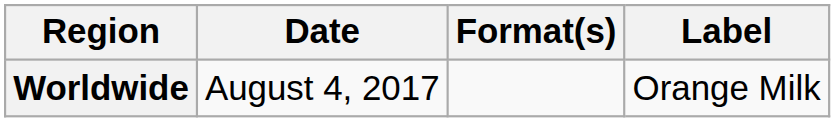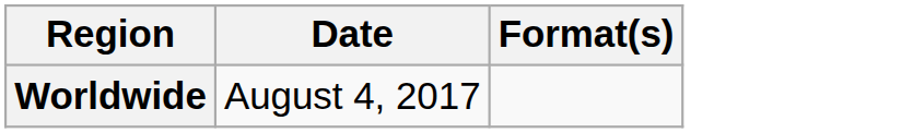 <table class="wikitable plainrowheaders">
 <tr>
 <th scope="col">Region</th>
 <th scope="col">Date</th>
 <th scope="col">Format(s)</th>
-<th scope="col">Label</th>
 </tr>
 <tr>
 <th scope="row">Worldwide</th>
 <td>August 4, 2017</td>
 <td></td>
-<td>Orange Milk</td>
 </tr>
 </table>
